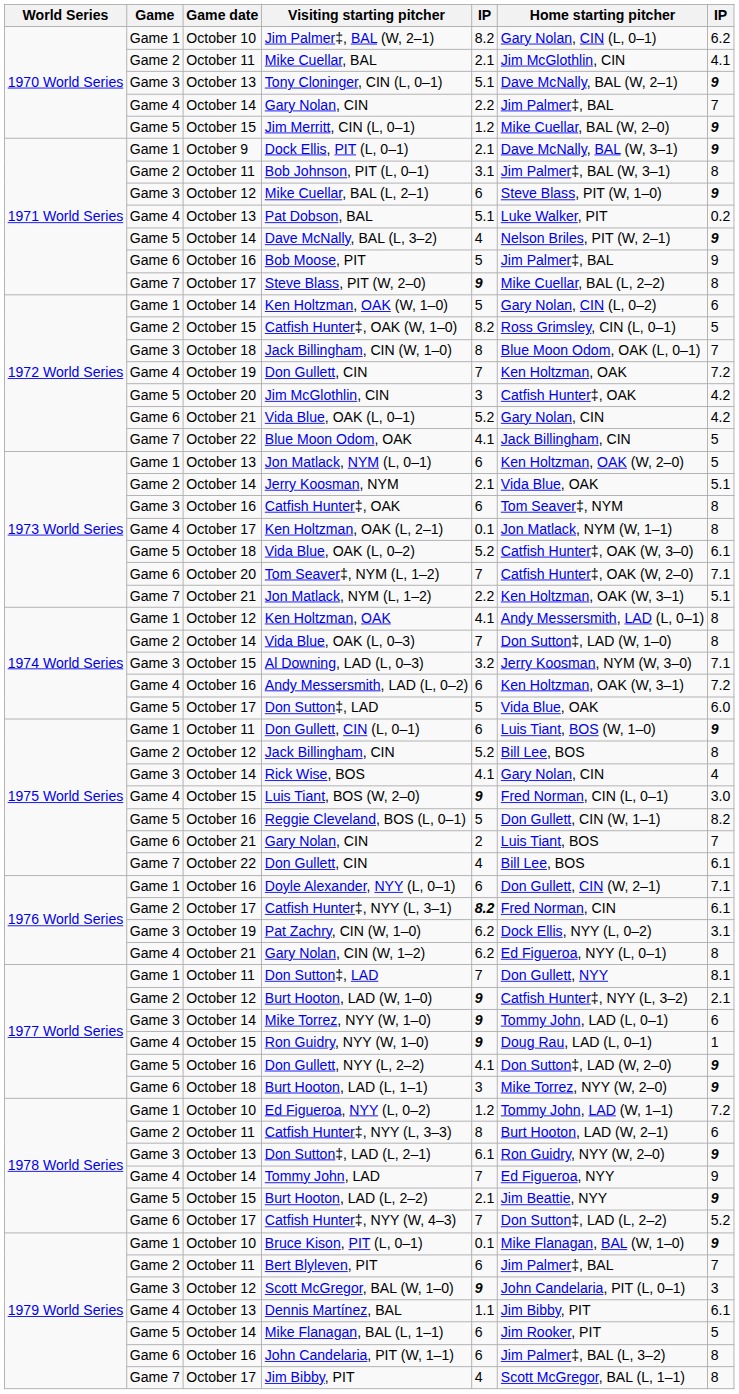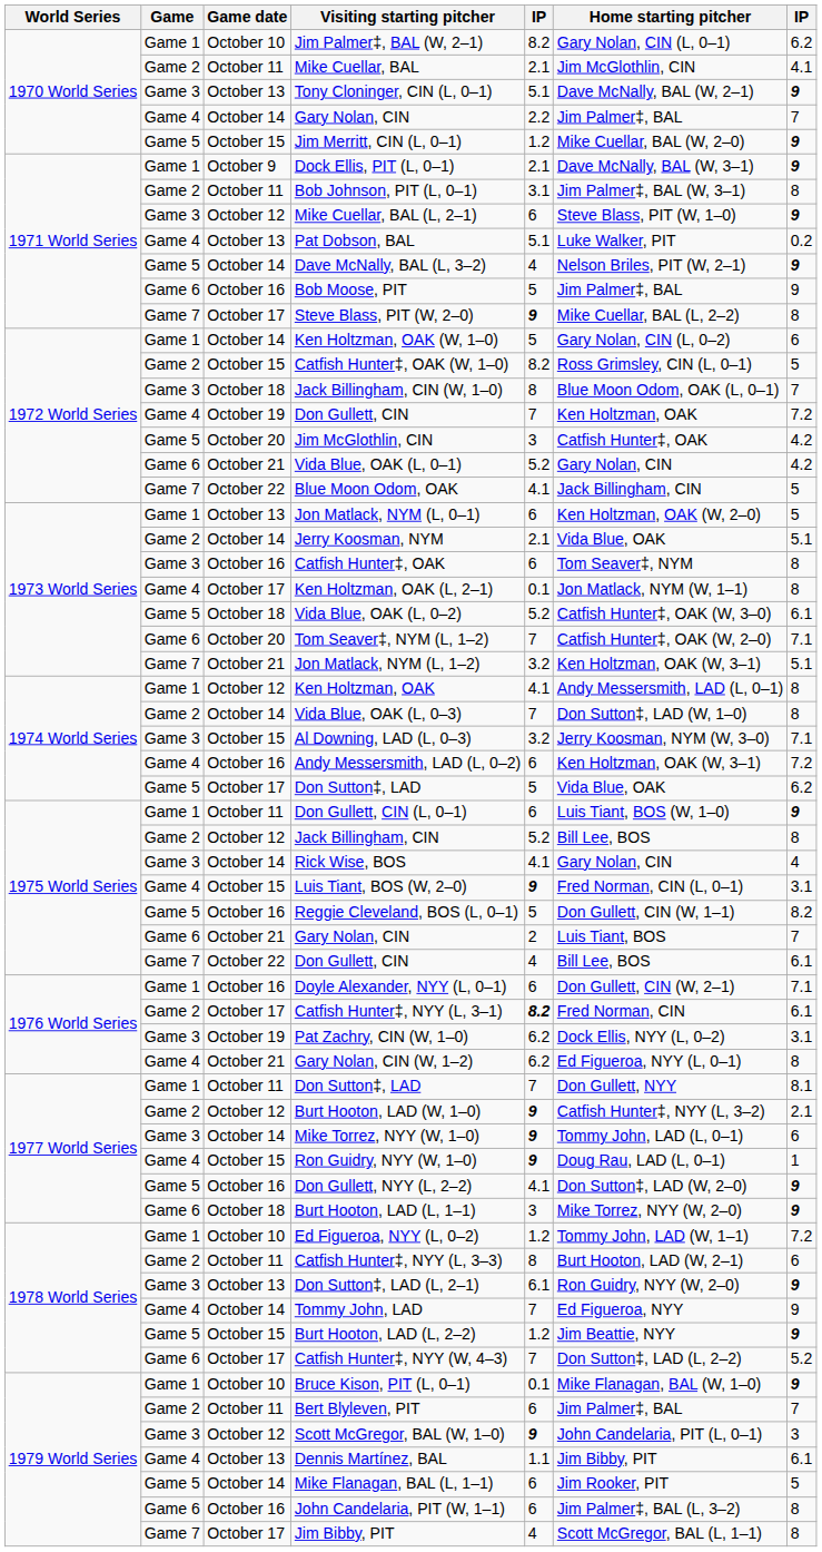 <table class="wikitable">
 <tr>
 <th>World Series</th>
 <th>Game</th>
 <th>Game date</th>
 <th>Visiting starting pitcher</th>
 <th>IP</th>
 <th>Home starting pitcher</th>
 <th>IP</th>
 </tr>
 <tr>
 <td rowspan=5><a href='#'>1970 World Series</a></td>
 <td>Game 1</td>
 <td>October 10</td>
 <td><a href='#'>Jim Palmer</a>‡, <a href='#'>BAL</a> (W, 2–1)</td>
 <td>8.2</td>
 <td><a href='#'>Gary Nolan</a>, <a href='#'>CIN</a> (L, 0–1)</td>
 <td>6.2</td>
 </tr>
 <tr>
 <td>Game 2</td>
 <td>October 11</td>
 <td><a href='#'>Mike Cuellar</a>, BAL</td>
 <td>2.1</td>
 <td><a href='#'>Jim McGlothlin</a>, CIN</td>
 <td>4.1</td>
 </tr>
 <tr>
 <td>Game 3</td>
 <td>October 13</td>
 <td><a href='#'>Tony Cloninger</a>, CIN (L, 0–1)</td>
 <td>5.1</td>
 <td><a href='#'>Dave McNally</a>, BAL (W, 2–1)</td>
 <td><strong><em>9</em></strong></td>
 </tr>
 <tr>
 <td>Game 4</td>
 <td>October 14</td>
 <td><a href='#'>Gary Nolan</a>, CIN</td>
 <td>2.2</td>
 <td><a href='#'>Jim Palmer</a>‡, BAL</td>
 <td>7</td>
 </tr>
 <tr>
 <td>Game 5</td>
 <td>October 15</td>
 <td><a href='#'>Jim Merritt</a>, CIN (L, 0–1)</td>
 <td>1.2</td>
 <td><a href='#'>Mike Cuellar</a>, BAL (W, 2–0)</td>
 <td><strong><em>9</em></strong></td>
 </tr>
 <tr>
 <td rowspan=7><a href='#'>1971 World Series</a></td>
 <td>Game 1</td>
 <td>October 9</td>
 <td><a href='#'>Dock Ellis</a>, <a href='#'>PIT</a> (L, 0–1)</td>
 <td>2.1</td>
 <td><a href='#'>Dave McNally</a>, <a href='#'>BAL</a> (W, 3–1)</td>
 <td><strong><em>9</em></strong></td>
 </tr>
 <tr>
 <td>Game 2</td>
 <td>October 11</td>
 <td><a href='#'>Bob Johnson</a>, PIT (L, 0–1)</td>
 <td>3.1</td>
 <td><a href='#'>Jim Palmer</a>‡, BAL (W, 3–1)</td>
 <td>8</td>
 </tr>
 <tr>
 <td>Game 3</td>
 <td>October 12</td>
 <td><a href='#'>Mike Cuellar</a>, BAL (L, 2–1)</td>
 <td>6</td>
 <td><a href='#'>Steve Blass</a>, PIT (W, 1–0)</td>
 <td><strong><em>9</em></strong></td>
 </tr>
 <tr>
 <td>Game 4</td>
 <td>October 13</td>
 <td><a href='#'>Pat Dobson</a>, BAL</td>
 <td>5.1</td>
 <td><a href='#'>Luke Walker</a>, PIT</td>
 <td>0.2</td>
 </tr>
 <tr>
 <td>Game 5</td>
 <td>October 14</td>
 <td><a href='#'>Dave McNally</a>, BAL (L, 3–2)</td>
 <td>4</td>
 <td><a href='#'>Nelson Briles</a>, PIT (W, 2–1)</td>
 <td><strong><em>9</em></strong></td>
 </tr>
 <tr>
 <td>Game 6</td>
 <td>October 16</td>
 <td><a href='#'>Bob Moose</a>, PIT</td>
 <td>5</td>
 <td><a href='#'>Jim Palmer</a>‡, BAL</td>
 <td>9</td>
 </tr>
 <tr>
 <td>Game 7</td>
 <td>October 17</td>
 <td><a href='#'>Steve Blass</a>, PIT (W, 2–0)</td>
 <td><strong><em>9</em></strong></td>
 <td><a href='#'>Mike Cuellar</a>, BAL (L, 2–2)</td>
 <td>8</td>
 </tr>
 <tr>
 <td rowspan=7><a href='#'>1972 World Series</a></td>
 <td>Game 1</td>
 <td>October 14</td>
 <td><a href='#'>Ken Holtzman</a>, <a href='#'>OAK</a> (W, 1–0)</td>
 <td>5</td>
 <td><a href='#'>Gary Nolan</a>, <a href='#'>CIN</a> (L, 0–2)</td>
 <td>6</td>
 </tr>
 <tr>
 <td>Game 2</td>
 <td>October 15</td>
 <td><a href='#'>Catfish Hunter</a>‡, OAK (W, 1–0)</td>
 <td>8.2</td>
 <td><a href='#'>Ross Grimsley</a>, CIN (L, 0–1)</td>
 <td>5</td>
 </tr>
 <tr>
 <td>Game 3</td>
 <td>October 18</td>
 <td><a href='#'>Jack Billingham</a>, CIN (W, 1–0)</td>
 <td>8</td>
 <td><a href='#'>Blue Moon Odom</a>, OAK (L, 0–1)</td>
 <td>7</td>
 </tr>
 <tr>
 <td>Game 4</td>
 <td>October 19</td>
 <td><a href='#'>Don Gullett</a>, CIN</td>
 <td>7</td>
 <td><a href='#'>Ken Holtzman</a>, OAK</td>
 <td>7.2</td>
 </tr>
 <tr>
 <td>Game 5</td>
 <td>October 20</td>
 <td><a href='#'>Jim McGlothlin</a>, CIN</td>
 <td>3</td>
 <td><a href='#'>Catfish Hunter</a>‡, OAK</td>
 <td>4.2</td>
 </tr>
 <tr>
 <td>Game 6</td>
 <td>October 21</td>
 <td><a href='#'>Vida Blue</a>, OAK (L, 0–1)</td>
 <td>5.2</td>
 <td><a href='#'>Gary Nolan</a>, CIN</td>
 <td>4.2</td>
 </tr>
 <tr>
 <td>Game 7</td>
 <td>October 22</td>
 <td><a href='#'>Blue Moon Odom</a>, OAK</td>
 <td>4.1</td>
 <td><a href='#'>Jack Billingham</a>, CIN</td>
 <td>5</td>
 </tr>
 <tr>
 <td rowspan=7><a href='#'>1973 World Series</a></td>
 <td>Game 1</td>
 <td>October 13</td>
 <td><a href='#'>Jon Matlack</a>, <a href='#'>NYM</a> (L, 0–1)</td>
 <td>6</td>
 <td><a href='#'>Ken Holtzman</a>, <a href='#'>OAK</a> (W, 2–0)</td>
 <td>5</td>
 </tr>
 <tr>
 <td>Game 2</td>
 <td>October 14</td>
 <td><a href='#'>Jerry Koosman</a>, NYM</td>
 <td>2.1</td>
 <td><a href='#'>Vida Blue</a>, OAK</td>
 <td>5.1</td>
 </tr>
 <tr>
 <td>Game 3</td>
 <td>October 16</td>
 <td><a href='#'>Catfish Hunter</a>‡, OAK</td>
 <td>6</td>
 <td><a href='#'>Tom Seaver</a>‡, NYM</td>
 <td>8</td>
 </tr>
 <tr>
 <td>Game 4</td>
 <td>October 17</td>
 <td><a href='#'>Ken Holtzman</a>, OAK (L, 2–1)</td>
 <td>0.1</td>
 <td><a href='#'>Jon Matlack</a>, NYM (W, 1–1)</td>
 <td>8</td>
 </tr>
 <tr>
 <td>Game 5</td>
 <td>October 18</td>
 <td><a href='#'>Vida Blue</a>, OAK (L, 0–2)</td>
 <td>5.2</td>
 <td><a href='#'>Catfish Hunter</a>‡, OAK (W, 3–0)</td>
 <td>6.1</td>
 </tr>
 <tr>
 <td>Game 6</td>
 <td>October 20</td>
 <td><a href='#'>Tom Seaver</a>‡, NYM (L, 1–2)</td>
 <td>7</td>
 <td><a href='#'>Catfish Hunter</a>‡, OAK (W, 2–0)</td>
 <td>7.1</td>
 </tr>
 <tr>
 <td>Game 7</td>
 <td>October 21</td>
 <td><a href='#'>Jon Matlack</a>, NYM (L, 1–2)</td>
-<td>2.2</td>
+<td>3.2</td>
 <td><a href='#'>Ken Holtzman</a>, OAK (W, 3–1)</td>
 <td>5.1</td>
 </tr>
 <tr>
 <td rowspan=5><a href='#'>1974 World Series</a></td>
 <td>Game 1</td>
 <td>October 12</td>
 <td><a href='#'>Ken Holtzman</a>, <a href='#'>OAK</a></td>
 <td>4.1</td>
 <td><a href='#'>Andy Messersmith</a>, <a href='#'>LAD</a> (L, 0–1)</td>
 <td>8</td>
 </tr>
 <tr>
 <td>Game 2</td>
 <td>October 14</td>
 <td><a href='#'>Vida Blue</a>, OAK (L, 0–3)</td>
 <td>7</td>
 <td><a href='#'>Don Sutton</a>‡, LAD (W, 1–0)</td>
 <td>8</td>
 </tr>
 <tr>
 <td>Game 3</td>
 <td>October 15</td>
 <td><a href='#'>Al Downing</a>, LAD (L, 0–3)</td>
 <td>3.2</td>
 <td><a href='#'>Jerry Koosman</a>, NYM (W, 3–0)</td>
 <td>7.1</td>
 </tr>
 <tr>
 <td>Game 4</td>
 <td>October 16</td>
 <td><a href='#'>Andy Messersmith</a>, LAD (L, 0–2)</td>
 <td>6</td>
 <td><a href='#'>Ken Holtzman</a>, OAK (W, 3–1)</td>
 <td>7.2</td>
 </tr>
 <tr>
 <td>Game 5</td>
 <td>October 17</td>
 <td><a href='#'>Don Sutton</a>‡, LAD</td>
 <td>5</td>
 <td><a href='#'>Vida Blue</a>, OAK</td>
-<td>6.0</td>
+<td>6.2</td>
 </tr>
 <tr>
 <td rowspan=7><a href='#'>1975 World Series</a></td>
 <td>Game 1</td>
 <td>October 11</td>
 <td><a href='#'>Don Gullett</a>, <a href='#'>CIN</a> (L, 0–1)</td>
 <td>6</td>
 <td><a href='#'>Luis Tiant</a>, <a href='#'>BOS</a> (W, 1–0)</td>
 <td><strong><em>9</em></strong></td>
 </tr>
 <tr>
 <td>Game 2</td>
 <td>October 12</td>
 <td><a href='#'>Jack Billingham</a>, CIN</td>
 <td>5.2</td>
 <td><a href='#'>Bill Lee</a>, BOS</td>
 <td>8</td>
 </tr>
 <tr>
 <td>Game 3</td>
 <td>October 14</td>
 <td><a href='#'>Rick Wise</a>, BOS</td>
 <td>4.1</td>
 <td><a href='#'>Gary Nolan</a>, CIN</td>
 <td>4</td>
 </tr>
 <tr>
 <td>Game 4</td>
 <td>October 15</td>
 <td><a href='#'>Luis Tiant</a>, BOS (W, 2–0)</td>
 <td><strong><em>9</em></strong></td>
 <td><a href='#'>Fred Norman</a>, CIN (L, 0–1)</td>
-<td>3.0</td>
+<td>3.1</td>
 </tr>
 <tr>
 <td>Game 5</td>
 <td>October 16</td>
 <td><a href='#'>Reggie Cleveland</a>, BOS (L, 0–1)</td>
 <td>5</td>
 <td><a href='#'>Don Gullett</a>, CIN (W, 1–1)</td>
 <td>8.2</td>
 </tr>
 <tr>
 <td>Game 6</td>
 <td>October 21</td>
 <td><a href='#'>Gary Nolan</a>, CIN</td>
 <td>2</td>
 <td><a href='#'>Luis Tiant</a>, BOS</td>
 <td>7</td>
 </tr>
 <tr>
 <td>Game 7</td>
 <td>October 22</td>
 <td><a href='#'>Don Gullett</a>, CIN</td>
 <td>4</td>
 <td><a href='#'>Bill Lee</a>, BOS</td>
 <td>6.1</td>
 </tr>
 <tr>
 <td rowspan=4><a href='#'>1976 World Series</a></td>
 <td>Game 1</td>
 <td>October 16</td>
 <td><a href='#'>Doyle Alexander</a>, <a href='#'>NYY</a> (L, 0–1)</td>
 <td>6</td>
 <td><a href='#'>Don Gullett</a>, <a href='#'>CIN</a> (W, 2–1)</td>
 <td>7.1</td>
 </tr>
 <tr>
 <td>Game 2</td>
 <td>October 17</td>
 <td><a href='#'>Catfish Hunter</a>‡, NYY (L, 3–1)</td>
 <td><strong><em>8.2</em></strong></td>
 <td><a href='#'>Fred Norman</a>, CIN</td>
 <td>6.1</td>
 </tr>
 <tr>
 <td>Game 3</td>
 <td>October 19</td>
 <td><a href='#'>Pat Zachry</a>, CIN (W, 1–0)</td>
 <td>6.2</td>
 <td><a href='#'>Dock Ellis</a>, NYY (L, 0–2)</td>
 <td>3.1</td>
 </tr>
 <tr>
 <td>Game 4</td>
 <td>October 21</td>
 <td><a href='#'>Gary Nolan</a>, CIN (W, 1–2)</td>
 <td>6.2</td>
 <td><a href='#'>Ed Figueroa</a>, NYY (L, 0–1)</td>
 <td>8</td>
 </tr>
 <tr>
 <td rowspan=6><a href='#'>1977 World Series</a></td>
 <td>Game 1</td>
 <td>October 11</td>
 <td><a href='#'>Don Sutton</a>‡, <a href='#'>LAD</a></td>
 <td>7</td>
 <td><a href='#'>Don Gullett</a>, <a href='#'>NYY</a></td>
 <td>8.1</td>
 </tr>
 <tr>
 <td>Game 2</td>
 <td>October 12</td>
 <td><a href='#'>Burt Hooton</a>, LAD (W, 1–0)</td>
 <td><strong><em>9</em></strong></td>
 <td><a href='#'>Catfish Hunter</a>‡, NYY (L, 3–2)</td>
 <td>2.1</td>
 </tr>
 <tr>
 <td>Game 3</td>
 <td>October 14</td>
 <td><a href='#'>Mike Torrez</a>, NYY (W, 1–0)</td>
 <td><strong><em>9</em></strong></td>
 <td><a href='#'>Tommy John</a>, LAD (L, 0–1)</td>
 <td>6</td>
 </tr>
 <tr>
 <td>Game 4</td>
 <td>October 15</td>
 <td><a href='#'>Ron Guidry</a>, NYY (W, 1–0)</td>
 <td><strong><em>9</em></strong></td>
 <td><a href='#'>Doug Rau</a>, LAD (L, 0–1)</td>
 <td>1</td>
 </tr>
 <tr>
 <td>Game 5</td>
 <td>October 16</td>
 <td><a href='#'>Don Gullett</a>, NYY  (L, 2–2)</td>
 <td>4.1</td>
 <td><a href='#'>Don Sutton</a>‡, LAD (W, 2–0)</td>
 <td><strong><em>9</em></strong></td>
 </tr>
 <tr>
 <td>Game 6</td>
 <td>October 18</td>
 <td><a href='#'>Burt Hooton</a>, LAD (L, 1–1)</td>
 <td>3</td>
 <td><a href='#'>Mike Torrez</a>, NYY (W, 2–0)</td>
 <td><strong><em>9</em></strong></td>
 </tr>
 <tr>
 <td rowspan=6><a href='#'>1978 World Series</a></td>
 <td>Game 1</td>
 <td>October 10</td>
 <td><a href='#'>Ed Figueroa</a>, <a href='#'>NYY</a> (L, 0–2)</td>
 <td>1.2</td>
 <td><a href='#'>Tommy John</a>, <a href='#'>LAD</a> (W, 1–1)</td>
 <td>7.2</td>
 </tr>
 <tr>
 <td>Game 2</td>
 <td>October 11</td>
 <td><a href='#'>Catfish Hunter</a>‡, NYY (L, 3–3)</td>
 <td>8</td>
 <td><a href='#'>Burt Hooton</a>, LAD (W, 2–1)</td>
 <td>6</td>
 </tr>
 <tr>
 <td>Game 3</td>
 <td>October 13</td>
 <td><a href='#'>Don Sutton</a>‡, LAD (L, 2–1)</td>
 <td>6.1</td>
 <td><a href='#'>Ron Guidry</a>, NYY (W, 2–0)</td>
 <td><strong><em>9</em></strong></td>
 </tr>
 <tr>
 <td>Game 4</td>
 <td>October 14</td>
 <td><a href='#'>Tommy John</a>, LAD</td>
 <td>7</td>
 <td><a href='#'>Ed Figueroa</a>, NYY</td>
 <td>9</td>
 </tr>
 <tr>
 <td>Game 5</td>
 <td>October 15</td>
 <td><a href='#'>Burt Hooton</a>, LAD (L, 2–2)</td>
-<td>2.1</td>
+<td>1.2</td>
 <td><a href='#'>Jim Beattie</a>, NYY</td>
 <td><strong><em>9</em></strong></td>
 </tr>
 <tr>
 <td>Game 6</td>
 <td>October 17</td>
 <td><a href='#'>Catfish Hunter</a>‡, NYY (W, 4–3)</td>
 <td>7</td>
 <td><a href='#'>Don Sutton</a>‡, LAD (L, 2–2)</td>
 <td>5.2</td>
 </tr>
 <tr>
 <td rowspan=7><a href='#'>1979 World Series</a></td>
 <td>Game 1</td>
 <td>October 10</td>
 <td><a href='#'>Bruce Kison</a>, <a href='#'>PIT</a> (L, 0–1)</td>
 <td>0.1</td>
 <td><a href='#'>Mike Flanagan</a>, <a href='#'>BAL</a> (W, 1–0)</td>
 <td><strong><em>9</em></strong></td>
 </tr>
 <tr>
 <td>Game 2</td>
 <td>October 11</td>
 <td><a href='#'>Bert Blyleven</a>, PIT</td>
 <td>6</td>
 <td><a href='#'>Jim Palmer</a>‡, BAL</td>
 <td>7</td>
 </tr>
 <tr>
 <td>Game 3</td>
 <td>October 12</td>
 <td><a href='#'>Scott McGregor</a>, BAL (W, 1–0)</td>
 <td><strong><em>9</em></strong></td>
 <td><a href='#'>John Candelaria</a>, PIT (L, 0–1)</td>
 <td>3</td>
 </tr>
 <tr>
 <td>Game 4</td>
 <td>October 13</td>
 <td><a href='#'>Dennis Martínez</a>, BAL</td>
 <td>1.1</td>
 <td><a href='#'>Jim Bibby</a>, PIT</td>
 <td>6.1</td>
 </tr>
 <tr>
 <td>Game 5</td>
 <td>October 14</td>
 <td><a href='#'>Mike Flanagan</a>, BAL (L, 1–1)</td>
 <td>6</td>
 <td><a href='#'>Jim Rooker</a>, PIT</td>
 <td>5</td>
 </tr>
 <tr>
 <td>Game 6</td>
 <td>October 16</td>
 <td><a href='#'>John Candelaria</a>, PIT (W, 1–1)</td>
 <td>6</td>
 <td><a href='#'>Jim Palmer</a>‡, BAL (L, 3–2)</td>
 <td>8</td>
 </tr>
 <tr>
 <td>Game 7</td>
 <td>October 17</td>
 <td><a href='#'>Jim Bibby</a>, PIT</td>
 <td>4</td>
 <td><a href='#'>Scott McGregor</a>, BAL (L, 1–1)</td>
 <td>8</td>
 </tr>
 </table>
